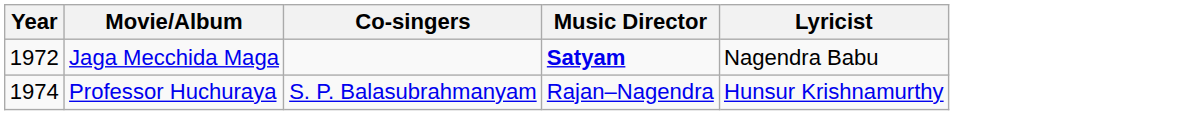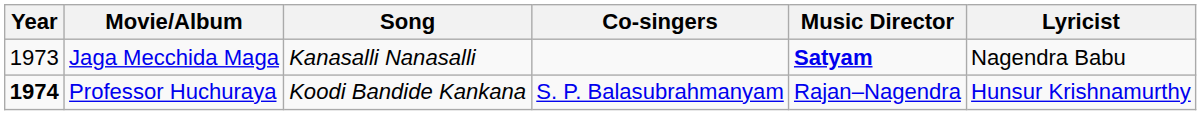 <table class="wikitable sortable">
 <tr>
 <th scope="col">Year</th>
 <th scope="col">Movie/Album</th>
+<th scope="col">Song</th>
 <th scope="col">Co-singers</th>
 <th scope="col">Music Director</th>
 <th scope="col">Lyricist</th>
 </tr>
 <tr>
-<td>1972</td>
+<td>1973</td>
 <td><a href='#'>Jaga Mecchida Maga</a></td>
+<td><em>Kanasalli Nanasalli</em></td>
 <td></td>
 <td><strong><a href='#'>Satyam</a></strong></td>
 <td>Nagendra Babu</td>
 </tr>
 <tr>
-<td>1974</td>
+<td><strong>1974</strong></td>
 <td><a href='#'>Professor Huchuraya</a></td>
+<td><em>Koodi Bandide Kankana</em></td>
 <td><a href='#'>S. P. Balasubrahmanyam</a></td>
 <td><a href='#'>Rajan–Nagendra</a></td>
 <td><a href='#'>Hunsur Krishnamurthy</a></td>
 </tr>
 </table>
